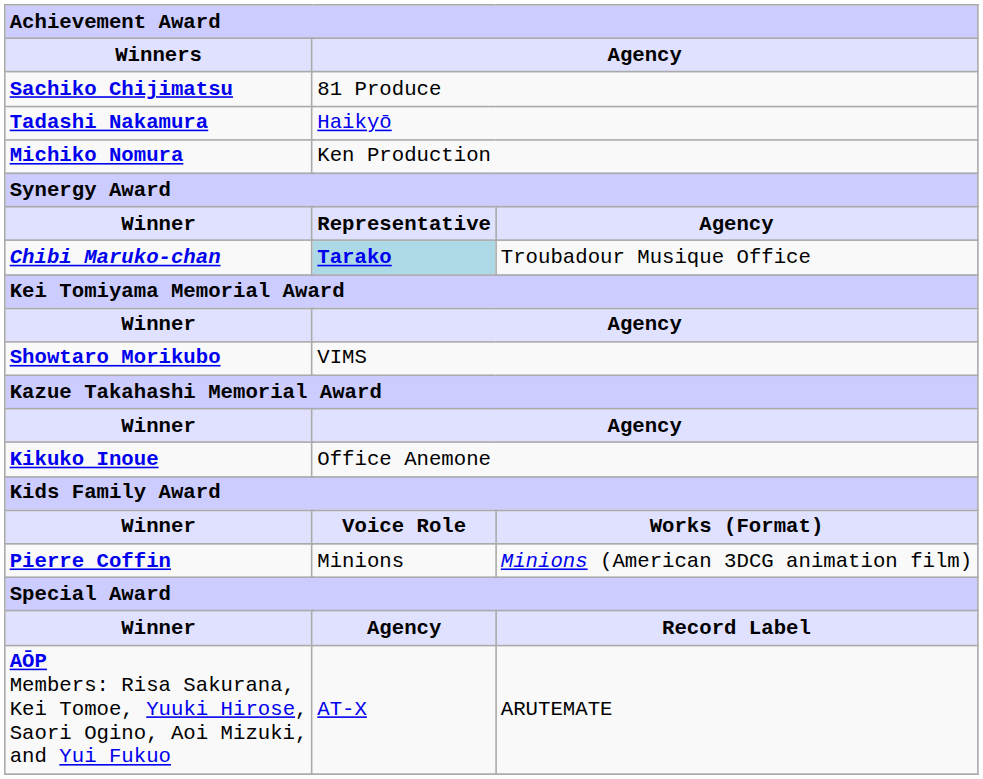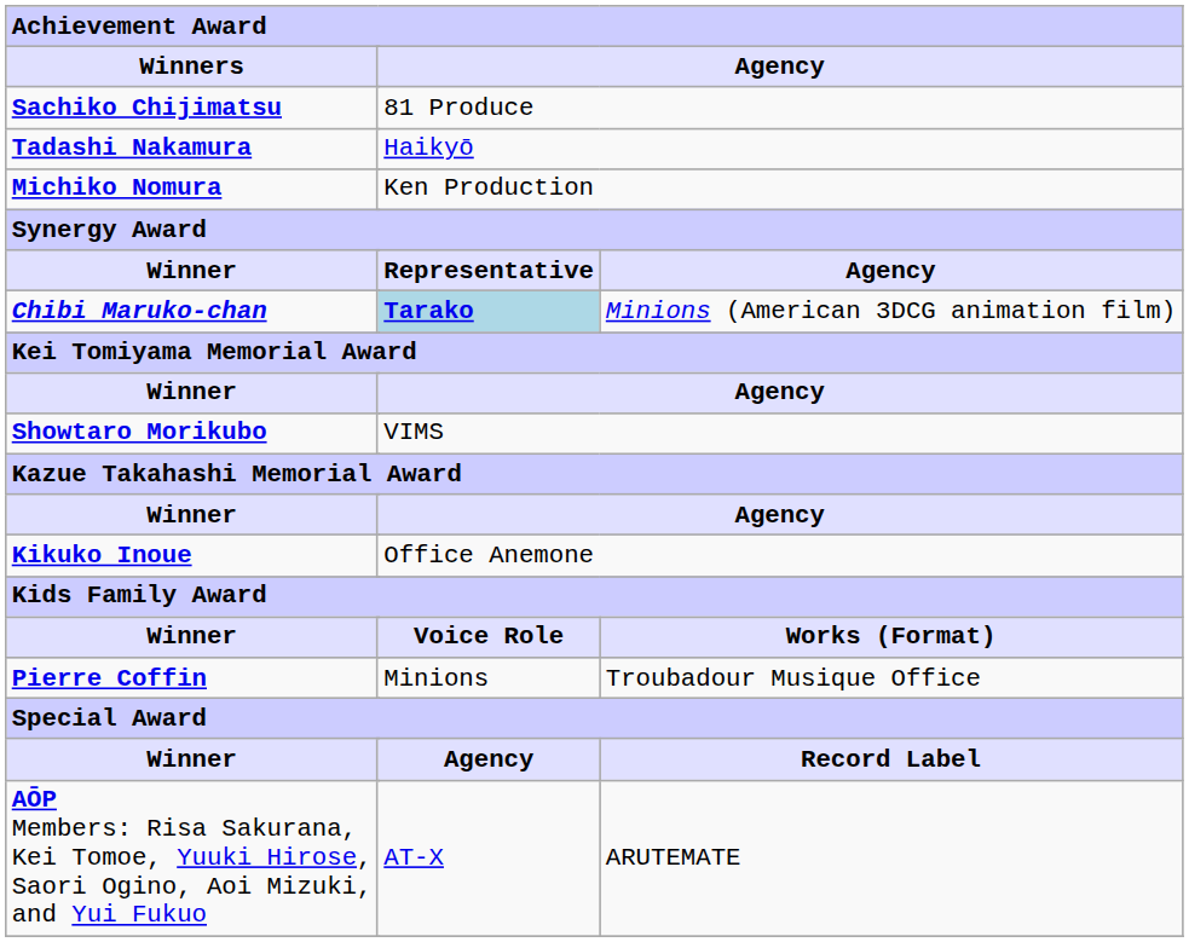 <table class="wikitable">
 <tr>
 <td colspan="4" style="background: #ccccff"><strong>Achievement Award</strong></td>
 </tr>
 <tr>
 <th colspan="2" style="background: #e0e0ff">Winners</th>
 <th colspan="2" style="background: #e0e0ff">Agency</th>
 </tr>
 <tr>
 <td colspan="2"><strong><a href='#'>Sachiko Chijimatsu</a></strong></td>
 <td colspan="2">81 Produce</td>
 </tr>
 <tr>
 <td colspan="2"><strong><a href='#'>Tadashi Nakamura</a></strong></td>
 <td colspan="2"><a href='#'>Haikyō</a></td>
 </tr>
 <tr>
 <td colspan="2"><strong><a href='#'>Michiko Nomura</a></strong></td>
 <td colspan="2">Ken Production</td>
 </tr>
 <tr>
 <td colspan="4" style="background: #ccccff"><strong>Synergy Award</strong></td>
 </tr>
 <tr>
 <th colspan="2" style="background: #e0e0ff">Winner</th>
 <th style="background: #e0e0ff">Representative</th>
 <th style="background: #e0e0ff">Agency</th>
 </tr>
 <tr>
 <td colspan="2"><strong><em><a href='#'>Chibi Maruko-chan</a></em></strong></td>
 <td style="background: lightblue;"><strong><a href='#'>Tarako</a></strong></td>
-<td>Troubadour Musique Office</td>
+<td><em><a href='#'>Minions</a></em> (American 3DCG animation film)</td>
 </tr>
 <tr>
 <td colspan="4" style="background: #ccccff"><strong>Kei Tomiyama Memorial Award</strong></td>
 </tr>
 <tr>
 <th colspan="2" style="background: #e0e0ff">Winner</th>
 <th colspan="2" style="background: #e0e0ff">Agency</th>
 </tr>
 <tr>
 <td colspan="2"><strong><a href='#'>Showtaro Morikubo</a></strong></td>
 <td colspan="2">VIMS</td>
 </tr>
 <tr>
 <td colspan="4" style="background: #ccccff"><strong>Kazue Takahashi Memorial Award</strong></td>
 </tr>
 <tr>
 <th colspan="2" style="background: #e0e0ff">Winner</th>
 <th colspan="2" style="background: #e0e0ff">Agency</th>
 </tr>
 <tr>
 <td colspan="2"><strong><a href='#'>Kikuko Inoue</a></strong></td>
 <td colspan="2">Office Anemone</td>
 </tr>
 <tr>
 <td colspan="4" style="background: #ccccff"><strong>Kids Family Award</strong></td>
 </tr>
 <tr>
 <th colspan="2" style="background: #e0e0ff">Winner</th>
 <th style="background: #e0e0ff">Voice Role</th>
 <th style="background: #e0e0ff">Works (Format)</th>
 </tr>
 <tr>
 <td colspan="2"><strong><a href='#'>Pierre Coffin</a></strong></td>
 <td>Minions</td>
-<td><em><a href='#'>Minions</a></em> (American 3DCG animation film)</td>
+<td>Troubadour Musique Office</td>
 </tr>
 <tr>
 <td colspan="4" style="background: #ccccff"><strong>Special Award</strong></td>
 </tr>
 <tr>
 <th colspan="2" style="background: #e0e0ff">Winner</th>
 <th style="background: #e0e0ff">Agency</th>
 <th style="background: #e0e0ff">Record Label</th>
 </tr>
 <tr>
 <td colspan="2"><strong><a href='#'>AŌP</a></strong><br>Members: Risa Sakurana,<br>Kei Tomoe, <a href='#'>Yuuki Hirose</a>,<br>Saori Ogino, Aoi Mizuki,<br>and <a href='#'>Yui Fukuo</a></td>
 <td><a href='#'>AT-X</a></td>
 <td>ARUTEMATE</td>
 </tr>
 <tr>
 </tr>
 </table>
